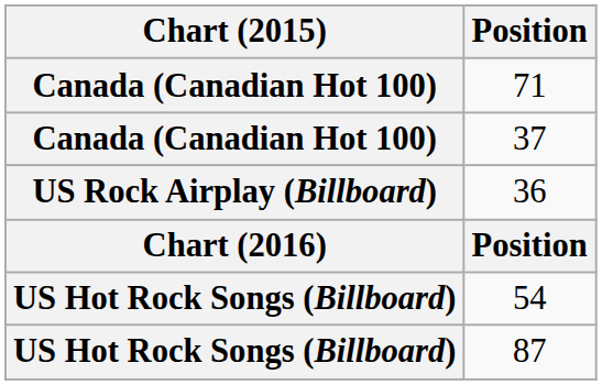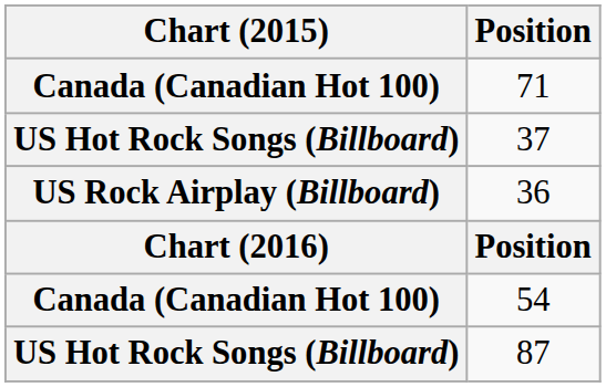 <table class="wikitable plainrowheaders" style="text-align:center">
 <tr>
 <th scope="col">Chart (2015)</th>
 <th scope="col">Position</th>
 </tr>
 <tr>
 <th scope="row">Canada (Canadian Hot 100)</th>
 <td>71</td>
 </tr>
 <tr>
-<th scope="row">Canada (Canadian Hot 100)</th>
+<th scope="row">US Hot Rock Songs (<em>Billboard</em>)</th>
 <td>37</td>
 </tr>
 <tr>
 <th scope="row">US Rock Airplay (<em>Billboard</em>)</th>
 <td>36</td>
 </tr>
 <tr>
 <th scope="col">Chart (2016)</th>
 <th scope="col">Position</th>
 </tr>
 <tr>
-<th scope="row">US Hot Rock Songs (<em>Billboard</em>)</th>
+<th scope="row">Canada (Canadian Hot 100)</th>
 <td>54</td>
 </tr>
 <tr>
 <th scope="row">US Hot Rock Songs (<em>Billboard</em>)</th>
 <td>87</td>
 </tr>
 </table>
